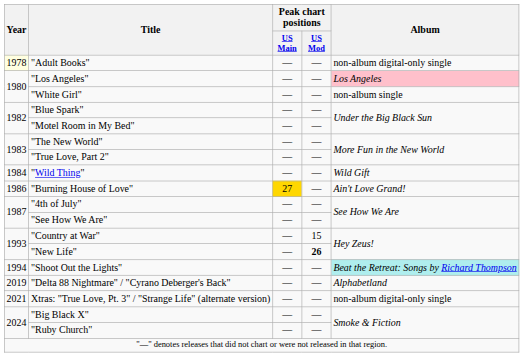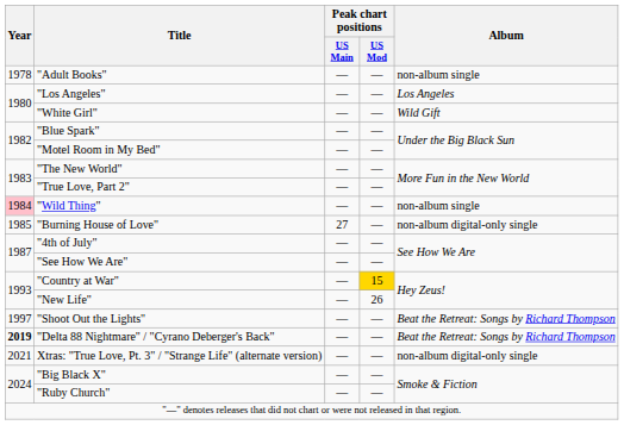 <table class="wikitable plainrowheaders" style="text-align:center;">
 <tr>
 <th scope="col" rowspan="2">Year</th>
 <th scope="col" rowspan="2">Title</th>
 <th scope="col" colspan="2">Peak chart positions</th>
 <th scope="col" rowspan="2">Album</th>
 </tr>
 <tr>
 <th scope="col" style="width:3em;font-size:85%"><a href='#'>US<br>Main</a><br></th>
 <th scope="col" style="width:3em;font-size:85%"><a href='#'>US<br>Mod</a><br></th>
 </tr>
 <tr>
-<td style="background: lightyellow;">1978</td>
+<td>1978</td>
 <td align=left>"Adult Books"</td>
 <td>—</td>
 <td>—</td>
-<td align=left>non-album digital-only single</td>
+<td align=left>non-album single</td>
 </tr>
 <tr>
 <td rowspan="2">1980</td>
 <td align=left>"Los Angeles"</td>
 <td>—</td>
 <td>—</td>
-<td align=left style="background: pink;"><em>Los Angeles</em></td>
+<td align=left><em>Los Angeles</em></td>
 </tr>
 <tr>
 <td align=left>"White Girl"</td>
 <td>—</td>
 <td>—</td>
-<td align=left>non-album single</td>
+<td align=left><em>Wild Gift</em></td>
 </tr>
 <tr>
 <td rowspan="2">1982</td>
 <td align=left>"Blue Spark"</td>
 <td>—</td>
 <td>—</td>
 <td style="text-align:left;" rowspan="2"><em>Under the Big Black Sun</em></td>
 </tr>
 <tr>
 <td align=left>"Motel Room in My Bed"</td>
 <td>—</td>
 <td>—</td>
 </tr>
 <tr>
 <td rowspan="2">1983</td>
 <td align=left>"The New World"</td>
 <td>—</td>
 <td>—</td>
 <td style="text-align:left;" rowspan="2"><em>More Fun in the New World</em></td>
 </tr>
 <tr>
 <td align=left>"True Love, Part 2"</td>
 <td>—</td>
 <td>—</td>
 </tr>
 <tr>
-<td>1984</td>
+<td style="background: pink;">1984</td>
 <td align=left>"<a href='#'>Wild Thing</a>"</td>
 <td>—</td>
 <td>—</td>
-<td align=left><em>Wild Gift</em></td>
+<td align=left>non-album single</td>
 </tr>
 <tr>
-<td>1986</td>
+<td>1985</td>
 <td align=left>"Burning House of Love"</td>
-<td style="background: gold;">27</td>
+<td>27</td>
 <td>—</td>
-<td align=left><em>Ain't Love Grand!</em></td>
+<td align=left>non-album digital-only single</td>
 </tr>
 <tr>
 <td rowspan="2">1987</td>
 <td align=left>"4th of July"</td>
 <td>—</td>
 <td>—</td>
 <td style="text-align:left;" rowspan="2"><em>See How We Are</em></td>
 </tr>
 <tr>
 <td align=left>"See How We Are"</td>
 <td>—</td>
 <td>—</td>
 </tr>
 <tr>
 <td rowspan="2">1993</td>
 <td align=left>"Country at War"</td>
 <td>—</td>
-<td>15</td>
+<td style="background: gold;">15</td>
 <td style="text-align:left;" rowspan="2"><em>Hey Zeus!</em></td>
 </tr>
 <tr>
 <td align=left>"New Life"</td>
 <td>—</td>
-<td><strong>26</strong></td>
+<td>26</td>
 </tr>
 <tr>
-<td>1994</td>
+<td>1997</td>
 <td align=left>"Shoot Out the Lights"</td>
 <td>—</td>
 <td>—</td>
-<td align=left style="background: paleturquoise;"><em>Beat the Retreat: Songs by <a href='#'>Richard Thompson</a></em></td>
+<td align=left><em>Beat the Retreat: Songs by <a href='#'>Richard Thompson</a></em></td>
 </tr>
 <tr>
-<td>2019</td>
+<td><strong>2019</strong></td>
 <td align=left>"Delta 88 Nightmare" / "Cyrano Deberger's Back"</td>
 <td>—</td>
 <td>—</td>
-<td align=left><em>Alphabetland</em></td>
+<td align=left><em>Beat the Retreat: Songs by <a href='#'>Richard Thompson</a></em></td>
 </tr>
 <tr>
 <td>2021</td>
 <td align=left>Xtras: "True Love, Pt. 3" / "Strange Life" (alternate version)</td>
 <td>—</td>
 <td>—</td>
 <td align=left>non-album digital-only single</td>
 </tr>
 <tr>
 <td rowspan="2">2024</td>
 <td align=left>"Big Black X"</td>
 <td>—</td>
 <td>—</td>
 <td style="text-align:left;" rowspan="2"><em>Smoke & Fiction</em></td>
 </tr>
 <tr>
 <td align=left>"Ruby Church"</td>
 <td>—</td>
 <td>—</td>
 </tr>
 <tr>
 <td colspan="18" style="font-size:85%">"—" denotes releases that did not chart or were not released in that region.</td>
 </tr>
 </table>
